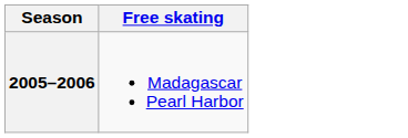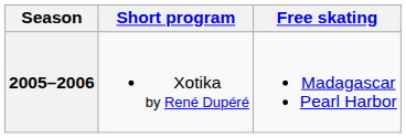 <table class="wikitable" style="text-align:center">
 <tr>
 <th>Season</th>
+<th><a href='#'>Short program</a></th>
 <th><a href='#'>Free skating</a></th>
 </tr>
 <tr>
 <th>2005–2006 <br> </th>
+<td><br><ul><li>Xotika <br><small> by <a href='#'>René Dupéré</a> </small></li></ul></td>
 <td><br><ul><li><a href='#'>Madagascar</a></li><li><a href='#'>Pearl Harbor</a></li></ul></td>
 </tr>
 </table>
